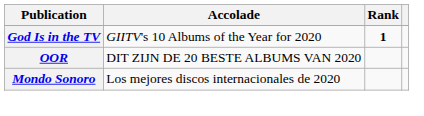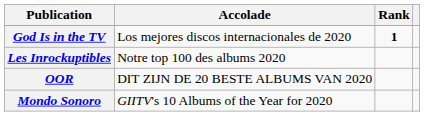 <table class="wikitable sortable plainrowheaders">
 <tr>
 <th scope="col">Publication</th>
 <th scope="col">Accolade</th>
 <th scope="col">Rank</th>
 <th class="unsortable" scope="col"></th>
 </tr>
 <tr>
 </tr>
 <tr>
 <th scope="row"><em><a href='#'>God Is in the TV</a></em></th>
-<td><em>GIITV</em>'s 10 Albums of the Year for 2020</td>
+<td>Los mejores discos internacionales de 2020</td>
 <td style="text-align:center;"><strong>1</strong></td>
 <td style="text-align:center;"></td>
+</tr>
+<tr>
+<th scope="row"><em><a href='#'>Les Inrockuptibles</a></em></th>
+<td>Notre top 100 des albums 2020</td>
+<td></td>
+<td></td>
 </tr>
 <tr>
 <th scope="row"><em><a href='#'>OOR</a></em></th>
 <td>DIT ZIJN DE 20 BESTE ALBUMS VAN 2020</td>
 <td></td>
 <td style="text-align:center;"></td>
 </tr>
 <tr>
 <th scope="row"><em><a href='#'>Mondo Sonoro</a></em></th>
-<td>Los mejores discos internacionales de 2020</td>
+<td><em>GIITV</em>'s 10 Albums of the Year for 2020</td>
 <td></td>
 <td></td>
 </tr>
 </table>
